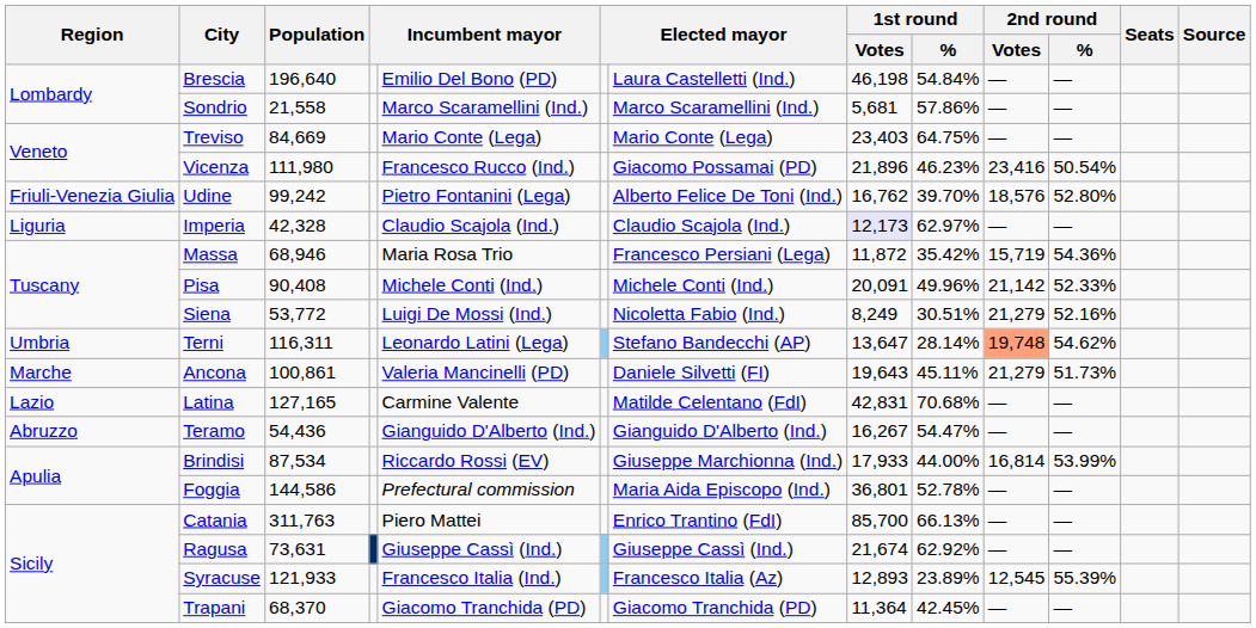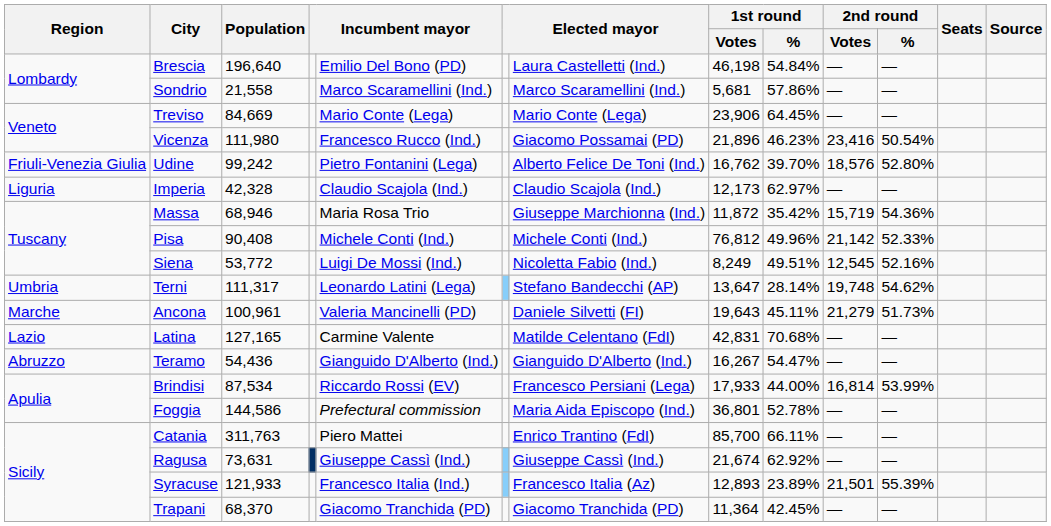 <table class=wikitable>
 <tr>
 <th rowspan=2>Region</th>
 <th rowspan=2>City</th>
 <th rowspan=2>Population</th>
 <th colspan=2 rowspan=2>Incumbent mayor</th>
 <th colspan=2 rowspan=2>Elected mayor</th>
 <th colspan=2>1st round</th>
 <th colspan=2>2nd round</th>
 <th rowspan=2>Seats</th>
 <th rowspan=2>Source</th>
 </tr>
 <tr>
 <th>Votes</th>
 <th>%</th>
 <th>Votes</th>
 <th>%</th>
 </tr>
 <tr>
 <td rowspan=2> <a href='#'>Lombardy</a></td>
 <td><a href='#'>Brescia</a></td>
 <td>196,640</td>
 <td bgcolor=></td>
 <td align=left><a href='#'>Emilio Del Bono</a> (<a href='#'>PD</a>)</td>
 <td bgcolor=></td>
 <td align=left><a href='#'>Laura Castelletti</a> (<a href='#'>Ind.</a>)</td>
 <td>46,198</td>
 <td>54.84%</td>
 <td>—</td>
 <td>—</td>
 <td></td>
 <td></td>
 </tr>
 <tr>
 <td><a href='#'>Sondrio</a></td>
 <td>21,558</td>
 <td bgcolor=></td>
 <td align=left><a href='#'>Marco Scaramellini</a> (<a href='#'>Ind.</a>)</td>
 <td bgcolor=></td>
 <td align=left><a href='#'>Marco Scaramellini</a> (<a href='#'>Ind.</a>)</td>
 <td>5,681</td>
 <td>57.86%</td>
 <td>—</td>
 <td>—</td>
 <td></td>
 <td></td>
 </tr>
 <tr>
 <td rowspan=2> <a href='#'>Veneto</a></td>
 <td><a href='#'>Treviso</a></td>
 <td>84,669</td>
 <td bgcolor=></td>
 <td align=left><a href='#'>Mario Conte</a> (<a href='#'>Lega</a>)</td>
 <td bgcolor=></td>
 <td align=left><a href='#'>Mario Conte</a> (<a href='#'>Lega</a>)</td>
-<td>23,403</td>
-<td>64.75%</td>
+<td>23,906</td>
+<td>64.45%</td>
 <td>—</td>
 <td>—</td>
 <td></td>
 <td></td>
 </tr>
 <tr>
 <td><a href='#'>Vicenza</a></td>
 <td>111,980</td>
 <td bgcolor=></td>
 <td align=left><a href='#'>Francesco Rucco</a> (<a href='#'>Ind.</a>)</td>
 <td bgcolor=></td>
 <td align=left><a href='#'>Giacomo Possamai</a> (<a href='#'>PD</a>)</td>
 <td>21,896</td>
 <td>46.23%</td>
 <td>23,416</td>
 <td>50.54%</td>
 <td></td>
 <td></td>
 </tr>
 <tr>
 <td> <a href='#'>Friuli-Venezia Giulia</a></td>
 <td><a href='#'>Udine</a></td>
 <td>99,242</td>
 <td bgcolor=></td>
 <td align=left><a href='#'>Pietro Fontanini</a> (<a href='#'>Lega</a>)</td>
 <td bgcolor=></td>
 <td align=left><a href='#'>Alberto Felice De Toni</a> (<a href='#'>Ind.</a>)</td>
 <td>16,762</td>
 <td>39.70%</td>
 <td>18,576</td>
 <td>52.80%</td>
 <td></td>
 <td></td>
 </tr>
 <tr>
 <td> <a href='#'>Liguria</a></td>
 <td><a href='#'>Imperia</a></td>
 <td>42,328</td>
 <td bgcolor=></td>
 <td align=left><a href='#'>Claudio Scajola</a> (<a href='#'>Ind.</a>)</td>
 <td bgcolor=></td>
 <td align=left><a href='#'>Claudio Scajola</a> (<a href='#'>Ind.</a>)</td>
-<td style="background: lavender;">12,173</td>
+<td>12,173</td>
 <td>62.97%</td>
 <td>—</td>
 <td>—</td>
 <td></td>
 <td></td>
 </tr>
 <tr>
 <td rowspan=3> <a href='#'>Tuscany</a></td>
 <td><a href='#'>Massa</a></td>
 <td>68,946</td>
 <td bgcolor=></td>
 <td align=left>Maria Rosa Trio</td>
 <td bgcolor=></td>
-<td align=left><a href='#'>Francesco Persiani</a> (<a href='#'>Lega</a>)</td>
+<td align=left><a href='#'>Giuseppe Marchionna</a> (<a href='#'>Ind.</a>)</td>
 <td>11,872</td>
 <td>35.42%</td>
 <td>15,719</td>
 <td>54.36%</td>
 <td></td>
 <td></td>
 </tr>
 <tr>
 <td><a href='#'>Pisa</a></td>
 <td>90,408</td>
 <td bgcolor=></td>
 <td align=left><a href='#'>Michele Conti</a> (<a href='#'>Ind.</a>)</td>
 <td bgcolor=></td>
 <td align=left><a href='#'>Michele Conti</a> (<a href='#'>Ind.</a>)</td>
-<td>20,091</td>
+<td>76,812</td>
 <td>49.96%</td>
 <td>21,142</td>
 <td>52.33%</td>
 <td></td>
 <td></td>
 </tr>
 <tr>
 <td><a href='#'>Siena</a></td>
 <td>53,772</td>
 <td bgcolor=></td>
 <td align=left><a href='#'>Luigi De Mossi</a> (<a href='#'>Ind.</a>)</td>
 <td bgcolor=></td>
 <td align=left><a href='#'>Nicoletta Fabio</a> (<a href='#'>Ind.</a>)</td>
 <td>8,249</td>
-<td>30.51%</td>
-<td>21,279</td>
+<td>49.51%</td>
+<td>12,545</td>
 <td>52.16%</td>
 <td></td>
 <td></td>
 </tr>
 <tr>
 <td> <a href='#'>Umbria</a></td>
 <td><a href='#'>Terni</a></td>
-<td>116,311</td>
+<td>111,317</td>
 <td bgcolor=></td>
 <td align=left><a href='#'>Leonardo Latini</a> (<a href='#'>Lega</a>)</td>
 <td bgcolor=#87CEFA></td>
 <td align=left><a href='#'>Stefano Bandecchi</a> (<a href='#'>AP</a>)</td>
 <td>13,647</td>
 <td>28.14%</td>
-<td style="background: lightsalmon;">19,748</td>
+<td>19,748</td>
 <td>54.62%</td>
 <td></td>
 <td></td>
 </tr>
 <tr>
 <td> <a href='#'>Marche</a></td>
 <td><a href='#'>Ancona</a></td>
-<td>100,861</td>
+<td>100,961</td>
 <td bgcolor=></td>
 <td align=left><a href='#'>Valeria Mancinelli</a> (<a href='#'>PD</a>)</td>
 <td bgcolor=></td>
 <td align=left><a href='#'>Daniele Silvetti</a> (<a href='#'>FI</a>)</td>
 <td>19,643</td>
 <td>45.11%</td>
 <td>21,279</td>
 <td>51.73%</td>
 <td></td>
 <td></td>
 </tr>
 <tr>
 <td> <a href='#'>Lazio</a></td>
 <td><a href='#'>Latina</a></td>
 <td>127,165</td>
 <td bgcolor=></td>
 <td align=left>Carmine Valente</td>
 <td bgcolor=></td>
 <td align=left><a href='#'>Matilde Celentano</a> (<a href='#'>FdI</a>)</td>
 <td>42,831</td>
 <td>70.68%</td>
 <td>—</td>
 <td>—</td>
 <td></td>
 <td></td>
 </tr>
 <tr>
 <td> <a href='#'>Abruzzo</a></td>
 <td><a href='#'>Teramo</a></td>
 <td>54,436</td>
 <td bgcolor=></td>
 <td align=left><a href='#'>Gianguido D'Alberto</a> (<a href='#'>Ind.</a>)</td>
 <td bgcolor=></td>
 <td align=left><a href='#'>Gianguido D'Alberto</a> (<a href='#'>Ind.</a>)</td>
 <td>16,267</td>
 <td>54.47%</td>
 <td>—</td>
 <td>—</td>
 <td></td>
 <td></td>
 </tr>
 <tr>
 <td rowspan=2> <a href='#'>Apulia</a></td>
 <td><a href='#'>Brindisi</a></td>
 <td>87,534</td>
 <td bgcolor=></td>
 <td align=left><a href='#'>Riccardo Rossi</a> (<a href='#'>EV</a>)</td>
 <td bgcolor=></td>
-<td align=left><a href='#'>Giuseppe Marchionna</a> (<a href='#'>Ind.</a>)</td>
+<td align=left><a href='#'>Francesco Persiani</a> (<a href='#'>Lega</a>)</td>
 <td>17,933</td>
 <td>44.00%</td>
 <td>16,814</td>
 <td>53.99%</td>
 <td></td>
 <td></td>
 </tr>
 <tr>
 <td><a href='#'>Foggia</a></td>
 <td>144,586</td>
 <td bgcolor=></td>
 <td align=left><em>Prefectural commission</em></td>
 <td bgcolor=></td>
 <td align=left><a href='#'>Maria Aida Episcopo</a> (<a href='#'>Ind.</a>)</td>
 <td>36,801</td>
 <td>52.78%</td>
 <td>—</td>
 <td>—</td>
 <td></td>
 <td></td>
 </tr>
 <tr>
 <td rowspan=4> <a href='#'>Sicily</a></td>
 <td><a href='#'>Catania</a></td>
 <td>311,763</td>
 <td bgcolor=></td>
 <td align=left>Piero Mattei</td>
 <td bgcolor=></td>
 <td align=left><a href='#'>Enrico Trantino</a> (<a href='#'>FdI</a>)</td>
 <td>85,700</td>
-<td>66.13%</td>
+<td>66.11%</td>
 <td>—</td>
 <td>—</td>
 <td></td>
 <td></td>
 </tr>
 <tr>
 <td><a href='#'>Ragusa</a></td>
 <td>73,631</td>
 <td bgcolor=#002E63></td>
 <td align=left><a href='#'>Giuseppe Cassì</a> (<a href='#'>Ind.</a>)</td>
 <td bgcolor=#87CEFA></td>
 <td align=left><a href='#'>Giuseppe Cassì</a> (<a href='#'>Ind.</a>)</td>
 <td>21,674</td>
 <td>62.92%</td>
 <td>—</td>
 <td>—</td>
 <td></td>
 <td></td>
 </tr>
 <tr>
 <td><a href='#'>Syracuse</a></td>
 <td>121,933</td>
 <td bgcolor=></td>
 <td align=left><a href='#'>Francesco Italia</a> (<a href='#'>Ind.</a>)</td>
 <td bgcolor=#87CEFA></td>
 <td align=left><a href='#'>Francesco Italia</a> (<a href='#'>Az</a>)</td>
 <td>12,893</td>
 <td>23.89%</td>
-<td>12,545</td>
+<td>21,501</td>
 <td>55.39%</td>
 <td></td>
 <td></td>
 </tr>
 <tr>
 <td><a href='#'>Trapani</a></td>
 <td>68,370</td>
 <td bgcolor=></td>
 <td align=left><a href='#'>Giacomo Tranchida</a> (<a href='#'>PD</a>)</td>
 <td bgcolor=></td>
 <td align=left><a href='#'>Giacomo Tranchida</a> (<a href='#'>PD</a>)</td>
 <td>11,364</td>
 <td>42.45%</td>
 <td>—</td>
 <td>—</td>
 <td></td>
 <td></td>
 </tr>
 </table>
